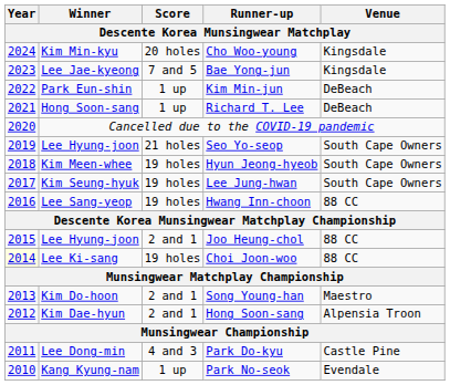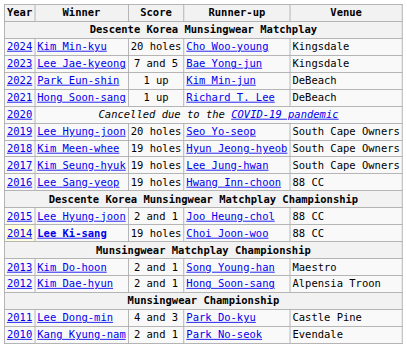 <table class=wikitable style="font-size:95%">
 <tr>
 <th>Year</th>
 <th>Winner</th>
 <th>Score</th>
 <th>Runner-up</th>
 <th>Venue</th>
 </tr>
 <tr>
 <th colspan=5>Descente Korea Munsingwear Matchplay</th>
 </tr>
 <tr>
 <td><a href='#'>2024</a></td>
 <td> <a href='#'>Kim Min-kyu</a></td>
 <td align=center>20 holes</td>
 <td> <a href='#'>Cho Woo-young</a></td>
 <td>Kingsdale</td>
 </tr>
 <tr>
 <td><a href='#'>2023</a></td>
 <td> <a href='#'>Lee Jae-kyeong</a></td>
 <td align=center>7 and 5</td>
 <td> <a href='#'>Bae Yong-jun</a></td>
 <td>Kingsdale</td>
 </tr>
 <tr>
 <td><a href='#'>2022</a></td>
 <td> <a href='#'>Park Eun-shin</a></td>
 <td align=center>1 up</td>
 <td> <a href='#'>Kim Min-jun</a></td>
 <td>DeBeach</td>
 </tr>
 <tr>
 <td><a href='#'>2021</a></td>
 <td> <a href='#'>Hong Soon-sang</a></td>
 <td align=center>1 up</td>
 <td> <a href='#'>Richard T. Lee</a></td>
 <td>DeBeach</td>
 </tr>
 <tr>
 <td><a href='#'>2020</a></td>
 <td colspan=4 align=center><em>Cancelled due to the <a href='#'>COVID-19 pandemic</a></em></td>
 </tr>
 <tr>
 <td><a href='#'>2019</a></td>
 <td> <a href='#'>Lee Hyung-joon</a></td>
-<td align=center>21 holes</td>
+<td align=center>20 holes</td>
 <td> <a href='#'>Seo Yo-seop</a></td>
 <td>South Cape Owners</td>
 </tr>
 <tr>
 <td><a href='#'>2018</a></td>
 <td> <a href='#'>Kim Meen-whee</a></td>
 <td align=center>19 holes</td>
 <td> <a href='#'>Hyun Jeong-hyeob</a></td>
 <td>South Cape Owners</td>
 </tr>
 <tr>
 <td><a href='#'>2017</a></td>
 <td> <a href='#'>Kim Seung-hyuk</a></td>
 <td align=center>19 holes</td>
 <td> <a href='#'>Lee Jung-hwan</a></td>
 <td>South Cape Owners</td>
 </tr>
 <tr>
 <td><a href='#'>2016</a></td>
 <td> <a href='#'>Lee Sang-yeop</a></td>
 <td align=center>19 holes</td>
 <td> <a href='#'>Hwang Inn-choon</a></td>
 <td>88 CC</td>
 </tr>
 <tr>
 <th colspan=5>Descente Korea Munsingwear Matchplay Championship</th>
 </tr>
 <tr>
 <td><a href='#'>2015</a></td>
 <td> <a href='#'>Lee Hyung-joon</a></td>
 <td align=center>2 and 1</td>
 <td> <a href='#'>Joo Heung-chol</a></td>
 <td>88 CC</td>
 </tr>
 <tr>
 <td style="background: lightyellow;"><a href='#'>2014</a></td>
-<td> <a href='#'>Lee Ki-sang</a></td>
+<td><strong> <a href='#'>Lee Ki-sang</a></strong></td>
 <td align=center>19 holes</td>
 <td> <a href='#'>Choi Joon-woo</a></td>
 <td>88 CC</td>
 </tr>
 <tr>
 <th colspan=5>Munsingwear Matchplay Championship</th>
 </tr>
 <tr>
 <td><a href='#'>2013</a></td>
 <td> <a href='#'>Kim Do-hoon</a></td>
 <td align=center>2 and 1</td>
 <td> <a href='#'>Song Young-han</a></td>
 <td>Maestro</td>
 </tr>
 <tr>
 <td><a href='#'>2012</a></td>
 <td> <a href='#'>Kim Dae-hyun</a></td>
 <td align=center>2 and 1</td>
 <td> <a href='#'>Hong Soon-sang</a></td>
 <td>Alpensia Troon</td>
 </tr>
 <tr>
 <th colspan=5>Munsingwear Championship</th>
 </tr>
 <tr>
 <td><a href='#'>2011</a></td>
 <td> <a href='#'>Lee Dong-min</a></td>
 <td align=center>4 and 3</td>
 <td> <a href='#'>Park Do-kyu</a></td>
 <td>Castle Pine</td>
 </tr>
 <tr>
 <td><a href='#'>2010</a></td>
 <td> <a href='#'>Kang Kyung-nam</a></td>
-<td align=center>1 up</td>
+<td align=center>2 and 1</td>
 <td> <a href='#'>Park No-seok</a></td>
 <td>Evendale</td>
 </tr>
 </table>
